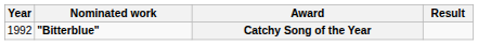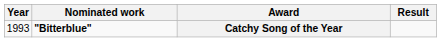 <table class="wikitable plainrowheaders">
 <tr>
 <th scope="col">Year</th>
 <th scope="col" style="width:220px;">Nominated work</th>
 <th scope="col" style="width:325px;">Award</th>
 <th scope="col" style="width:65px;">Result</th>
 </tr>
 <tr>
-<td style="text-align:center;">1992</td>
+<td style="text-align:center;">1993</td>
 <td><strong>"Bitterblue"</strong></td>
 <th scope="row">Catchy Song of the Year</th>
 <td></td>
 </tr>
 </table>
